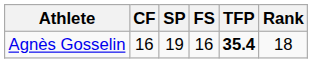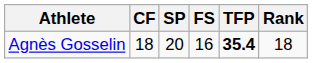 <table class="wikitable" border="1" style="font-size:90%">
 <tr>
 <th>Athlete</th>
 <th>CF</th>
 <th>SP</th>
 <th>FS</th>
 <th>TFP</th>
 <th>Rank</th>
 </tr>
 <tr align=center>
 <td align=left><a href='#'>Agnès Gosselin</a></td>
-<td>16</td>
-<td>19</td>
+<td>18</td>
+<td>20</td>
 <td>16</td>
 <td><strong>35.4</strong></td>
 <td>18</td>
 </tr>
 </table>
